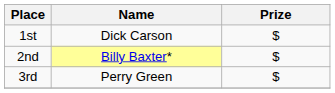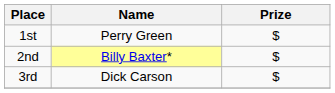 <table class="wikitable">
 <tr>
 <th width="50">Place</th>
 <th width="200">Name</th>
 <th width="125">Prize</th>
 </tr>
 <tr>
 <td align = "center">1st</td>
-<td align = "center">Dick Carson</td>
+<td align = "center">Perry Green</td>
 <td align = "center">$</td>
 </tr>
 <tr>
 <td align = "center">2nd</td>
 <td align = "center" bgcolor="#FFFF99"><a href='#'>Billy Baxter</a>*</td>
 <td align = "center">$</td>
 </tr>
 <tr>
 <td align = "center">3rd</td>
-<td align = "center">Perry Green</td>
+<td align = "center">Dick Carson</td>
 <td align = "center">$</td>
 </tr>
 <tr>
 </tr>
 </table>
